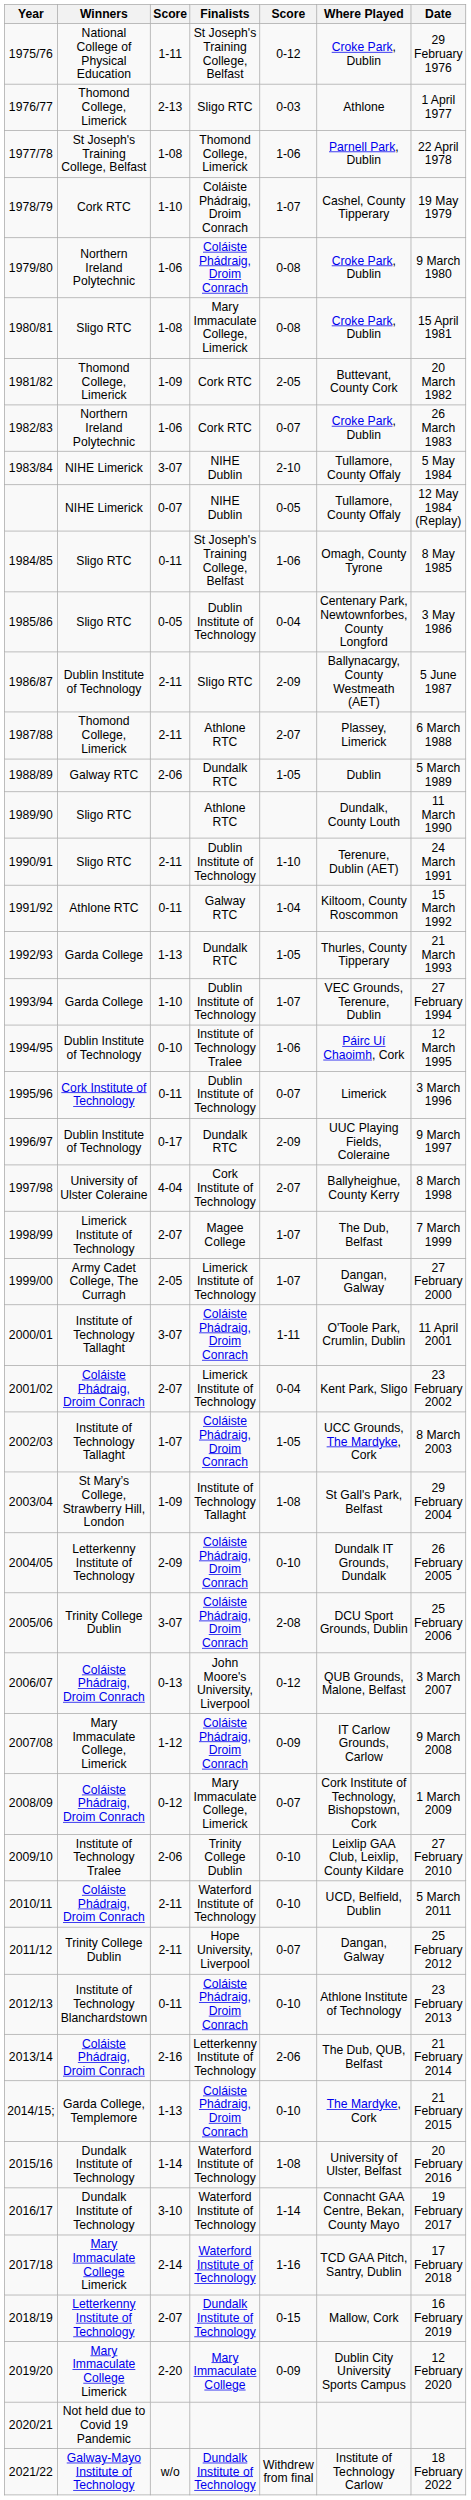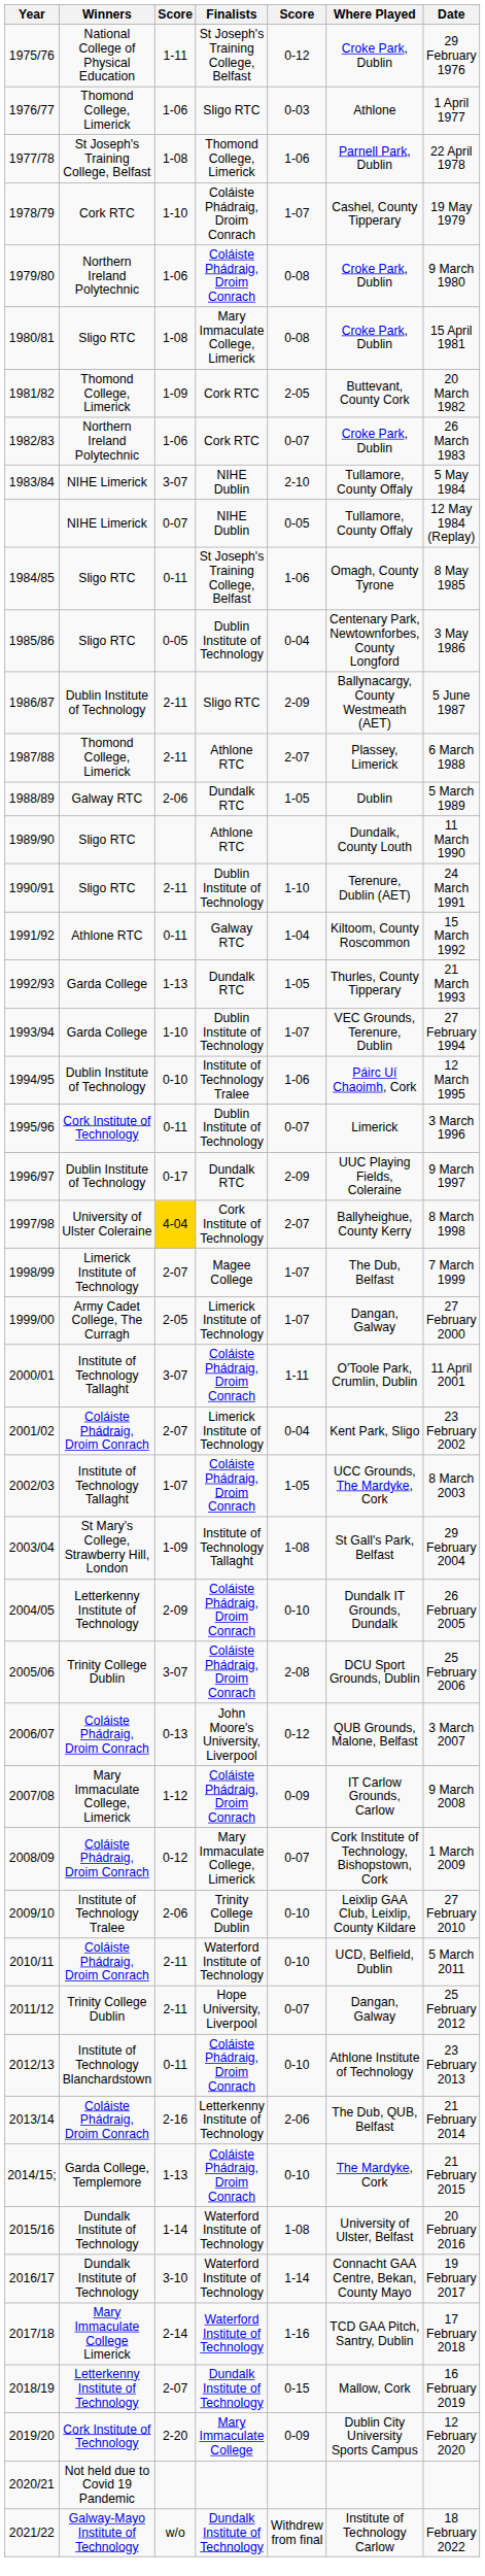 <table class="wikitable">
 <tr style="background:#efefef">
 <th>Year</th>
 <th>Winners</th>
 <th>Score</th>
 <th>Finalists</th>
 <th>Score</th>
 <th>Where Played</th>
 <th>Date</th>
 </tr>
 <tr align="center">
 <td>1975/76</td>
 <td>National College of Physical Education</td>
 <td>1-11</td>
 <td>St Joseph's Training College, Belfast</td>
 <td>0-12</td>
 <td><a href='#'>Croke Park</a>, Dublin</td>
 <td>29 February 1976</td>
 </tr>
 <tr align="center">
 <td>1976/77</td>
 <td>Thomond College, Limerick</td>
-<td>2-13</td>
+<td>1-06</td>
 <td>Sligo RTC</td>
 <td>0-03</td>
 <td>Athlone</td>
 <td>1 April 1977</td>
 </tr>
 <tr align="center">
 <td>1977/78</td>
 <td>St Joseph's Training College, Belfast</td>
 <td>1-08</td>
 <td>Thomond College, Limerick</td>
 <td>1-06</td>
 <td><a href='#'>Parnell Park</a>, Dublin</td>
 <td>22 April 1978</td>
 </tr>
 <tr align="center">
 <td>1978/79</td>
 <td>Cork RTC</td>
 <td>1-10</td>
 <td>Coláiste Phádraig, Droim Conrach</td>
 <td>1-07</td>
 <td>Cashel, County Tipperary</td>
 <td>19 May 1979</td>
 </tr>
 <tr align="center">
 <td>1979/80</td>
 <td>Northern Ireland Polytechnic</td>
 <td>1-06</td>
 <td><a href='#'>Coláiste Phádraig, Droim Conrach</a></td>
 <td>0-08</td>
 <td><a href='#'>Croke Park</a>, Dublin</td>
 <td>9 March 1980</td>
 </tr>
 <tr align="center">
 <td>1980/81</td>
 <td>Sligo RTC</td>
 <td>1-08</td>
 <td>Mary Immaculate College, Limerick</td>
 <td>0-08</td>
 <td><a href='#'>Croke Park</a>, Dublin</td>
 <td>15 April 1981</td>
 </tr>
 <tr align="center">
 <td>1981/82</td>
 <td>Thomond College, Limerick</td>
 <td>1-09</td>
 <td>Cork RTC</td>
 <td>2-05</td>
 <td>Buttevant, County Cork</td>
 <td>20 March 1982</td>
 </tr>
 <tr align="center">
 <td>1982/83</td>
 <td>Northern Ireland Polytechnic</td>
 <td>1-06</td>
 <td>Cork RTC</td>
 <td>0-07</td>
 <td><a href='#'>Croke Park</a>, Dublin</td>
 <td>26 March 1983</td>
 </tr>
 <tr align="center">
 <td>1983/84</td>
 <td>NIHE Limerick</td>
 <td>3-07</td>
 <td>NIHE Dublin</td>
 <td>2-10</td>
 <td>Tullamore, County Offaly</td>
 <td>5 May 1984</td>
 </tr>
 <tr align="center">
 <td></td>
 <td>NIHE Limerick</td>
 <td>0-07</td>
 <td>NIHE Dublin</td>
 <td>0-05</td>
 <td>Tullamore, County Offaly</td>
 <td>12 May 1984 (Replay)</td>
 </tr>
 <tr align="center">
 <td>1984/85</td>
 <td>Sligo RTC</td>
 <td>0-11</td>
 <td>St Joseph's Training College, Belfast</td>
 <td>1-06</td>
 <td>Omagh, County Tyrone</td>
 <td>8 May 1985</td>
 </tr>
 <tr align="center">
 <td>1985/86</td>
 <td>Sligo RTC</td>
 <td>0-05</td>
 <td>Dublin Institute of Technology</td>
 <td>0-04</td>
 <td>Centenary Park, Newtownforbes, County Longford</td>
 <td>3 May 1986</td>
 </tr>
 <tr align="center">
 <td>1986/87</td>
 <td>Dublin Institute of Technology</td>
 <td>2-11</td>
 <td>Sligo RTC</td>
 <td>2-09</td>
 <td>Ballynacargy, County Westmeath (AET)</td>
 <td>5 June 1987</td>
 </tr>
 <tr align="center">
 <td>1987/88</td>
 <td>Thomond College, Limerick</td>
 <td>2-11</td>
 <td>Athlone RTC</td>
 <td>2-07</td>
 <td>Plassey, Limerick</td>
 <td>6 March 1988</td>
 </tr>
 <tr align="center">
 <td>1988/89</td>
 <td>Galway RTC</td>
 <td>2-06</td>
 <td>Dundalk RTC</td>
 <td>1-05</td>
 <td>Dublin</td>
 <td>5 March 1989</td>
 </tr>
 <tr align="center">
 <td>1989/90</td>
 <td>Sligo RTC</td>
 <td></td>
 <td>Athlone RTC</td>
 <td></td>
 <td>Dundalk, County Louth</td>
 <td>11 March 1990</td>
 </tr>
 <tr align="center">
 <td>1990/91</td>
 <td>Sligo RTC</td>
 <td>2-11</td>
 <td>Dublin Institute of Technology</td>
 <td>1-10</td>
 <td>Terenure, Dublin (AET)</td>
 <td>24 March 1991</td>
 </tr>
 <tr align="center">
 <td>1991/92</td>
 <td>Athlone RTC</td>
 <td>0-11</td>
 <td>Galway RTC</td>
 <td>1-04</td>
 <td>Kiltoom, County Roscommon</td>
 <td>15 March 1992</td>
 </tr>
 <tr align="center">
 <td>1992/93</td>
 <td>Garda College</td>
 <td>1-13</td>
 <td>Dundalk RTC</td>
 <td>1-05</td>
 <td>Thurles, County Tipperary</td>
 <td>21 March 1993</td>
 </tr>
 <tr align="center">
 <td>1993/94</td>
 <td>Garda College</td>
 <td>1-10</td>
 <td>Dublin Institute of Technology</td>
 <td>1-07</td>
 <td>VEC Grounds, Terenure, Dublin</td>
 <td>27 February 1994</td>
 </tr>
 <tr align="center">
 <td>1994/95</td>
 <td>Dublin Institute of Technology</td>
 <td>0-10</td>
 <td>Institute of Technology Tralee</td>
 <td>1-06</td>
 <td><a href='#'>Páirc Uí Chaoimh</a>, Cork</td>
 <td>12 March 1995</td>
 </tr>
 <tr align="center">
 <td>1995/96</td>
 <td><a href='#'>Cork Institute of Technology</a></td>
 <td>0-11</td>
 <td>Dublin Institute of Technology</td>
 <td>0-07</td>
 <td>Limerick</td>
 <td>3 March 1996</td>
 </tr>
 <tr align="center">
 <td>1996/97</td>
 <td>Dublin Institute of Technology</td>
 <td>0-17</td>
 <td>Dundalk RTC</td>
 <td>2-09</td>
 <td>UUC Playing Fields, Coleraine</td>
 <td>9 March 1997</td>
 </tr>
 <tr align="center">
 <td>1997/98</td>
 <td>University of Ulster Coleraine</td>
-<td>4-04</td>
+<td style="background: gold;">4-04</td>
 <td>Cork Institute of Technology</td>
 <td>2-07</td>
 <td>Ballyheighue, County Kerry</td>
 <td>8 March 1998</td>
 </tr>
 <tr align="center">
 <td>1998/99</td>
 <td>Limerick Institute of Technology</td>
 <td>2-07</td>
 <td>Magee College</td>
 <td>1-07</td>
 <td>The Dub, Belfast</td>
 <td>7 March 1999</td>
 </tr>
 <tr align="center">
 <td>1999/00</td>
 <td>Army Cadet College, The Curragh</td>
 <td>2-05</td>
 <td>Limerick Institute of Technology</td>
 <td>1-07</td>
 <td>Dangan, Galway</td>
 <td>27 February 2000</td>
 </tr>
 <tr align="center">
 <td>2000/01</td>
 <td>Institute of Technology Tallaght</td>
 <td>3-07</td>
 <td><a href='#'>Coláiste Phádraig, Droim Conrach</a></td>
 <td>1-11</td>
 <td>O'Toole Park, Crumlin, Dublin</td>
 <td>11 April 2001</td>
 </tr>
 <tr align="center">
 <td>2001/02</td>
 <td><a href='#'>Coláiste Phádraig, Droim Conrach</a></td>
 <td>2-07</td>
 <td>Limerick Institute of Technology</td>
 <td>0-04</td>
 <td>Kent Park, Sligo</td>
 <td>23 February 2002</td>
 </tr>
 <tr align="center">
 <td>2002/03</td>
 <td>Institute of Technology Tallaght</td>
 <td>1-07</td>
 <td><a href='#'>Coláiste Phádraig, Droim Conrach</a></td>
 <td>1-05</td>
 <td>UCC Grounds, <a href='#'>The Mardyke</a>, Cork</td>
 <td>8 March 2003</td>
 </tr>
 <tr align="center">
 <td>2003/04</td>
 <td>St Mary’s College, Strawberry Hill, London</td>
 <td>1-09</td>
 <td>Institute of Technology Tallaght</td>
 <td>1-08</td>
 <td>St Gall's Park, Belfast</td>
 <td>29 February 2004</td>
 </tr>
 <tr align="center">
 <td>2004/05</td>
 <td>Letterkenny Institute of Technology</td>
 <td>2-09</td>
 <td><a href='#'>Coláiste Phádraig, Droim Conrach</a></td>
 <td>0-10</td>
 <td>Dundalk IT Grounds, Dundalk</td>
 <td>26 February 2005</td>
 </tr>
 <tr align="center">
 <td>2005/06</td>
 <td>Trinity College Dublin</td>
 <td>3-07</td>
 <td><a href='#'>Coláiste Phádraig, Droim Conrach</a></td>
 <td>2-08</td>
 <td>DCU Sport Grounds, Dublin</td>
 <td>25 February 2006</td>
 </tr>
 <tr align="center">
 <td>2006/07</td>
 <td><a href='#'>Coláiste Phádraig, Droim Conrach</a></td>
 <td>0-13</td>
 <td>John Moore's University, Liverpool</td>
 <td>0-12</td>
 <td>QUB Grounds, Malone, Belfast</td>
 <td>3 March 2007</td>
 </tr>
 <tr align="center">
 <td>2007/08</td>
 <td>Mary Immaculate College, Limerick</td>
 <td>1-12</td>
 <td><a href='#'>Coláiste Phádraig, Droim Conrach</a></td>
 <td>0-09</td>
 <td>IT Carlow Grounds, Carlow</td>
 <td>9 March 2008</td>
 </tr>
 <tr align="center">
 <td>2008/09</td>
 <td><a href='#'>Coláiste Phádraig, Droim Conrach</a></td>
 <td>0-12</td>
 <td>Mary Immaculate College, Limerick</td>
 <td>0-07</td>
 <td>Cork Institute of Technology, Bishopstown, Cork</td>
 <td>1 March 2009</td>
 </tr>
 <tr align="center">
 <td>2009/10</td>
 <td>Institute of Technology Tralee</td>
 <td>2-06</td>
 <td>Trinity College Dublin</td>
 <td>0-10</td>
 <td>Leixlip GAA Club, Leixlip, County Kildare</td>
 <td>27 February 2010</td>
 </tr>
 <tr align="center">
 <td>2010/11</td>
 <td><a href='#'>Coláiste Phádraig, Droim Conrach</a></td>
 <td>2-11</td>
 <td>Waterford Institute of Technology</td>
 <td>0-10</td>
 <td>UCD, Belfield, Dublin</td>
 <td>5 March 2011</td>
 </tr>
 <tr align="center">
 <td>2011/12</td>
 <td>Trinity College Dublin</td>
 <td>2-11</td>
 <td>Hope University, Liverpool</td>
 <td>0-07</td>
 <td>Dangan, Galway</td>
 <td>25 February 2012</td>
 </tr>
 <tr align="center">
 <td>2012/13</td>
 <td>Institute of Technology Blanchardstown</td>
 <td>0-11</td>
 <td><a href='#'>Coláiste Phádraig, Droim Conrach</a></td>
 <td>0-10</td>
 <td>Athlone Institute of Technology</td>
 <td>23 February 2013</td>
 </tr>
 <tr align="center">
 <td>2013/14</td>
 <td><a href='#'>Coláiste Phádraig, Droim Conrach</a></td>
 <td>2-16</td>
 <td>Letterkenny Institute of Technology</td>
 <td>2-06</td>
 <td>The Dub, QUB, Belfast</td>
 <td>21 February 2014</td>
 </tr>
 <tr align="center">
 <td>2014/15;</td>
 <td>Garda College, Templemore</td>
 <td>1-13</td>
 <td><a href='#'>Coláiste Phádraig, Droim Conrach</a></td>
 <td>0-10</td>
 <td><a href='#'>The Mardyke</a>, Cork</td>
 <td>21 February 2015</td>
 </tr>
 <tr align="center">
 <td>2015/16</td>
 <td>Dundalk Institute of Technology</td>
 <td>1-14</td>
 <td>Waterford Institute of Technology</td>
 <td>1-08</td>
 <td>University of Ulster, Belfast</td>
 <td>20 February 2016</td>
 </tr>
 <tr align="center">
 <td>2016/17</td>
 <td>Dundalk Institute of Technology</td>
 <td>3-10</td>
 <td>Waterford Institute of Technology</td>
 <td>1-14</td>
 <td>Connacht GAA Centre, Bekan, County Mayo</td>
 <td>19 February 2017</td>
 </tr>
 <tr align="center">
 <td>2017/18</td>
 <td><a href='#'>Mary Immaculate College</a> Limerick</td>
 <td>2-14</td>
 <td><a href='#'>Waterford Institute of Technology</a></td>
 <td>1-16</td>
 <td>TCD GAA Pitch, Santry, Dublin</td>
 <td>17 February 2018</td>
 </tr>
 <tr align="center">
 <td>2018/19</td>
 <td><a href='#'>Letterkenny Institute of Technology</a></td>
 <td>2-07</td>
 <td><a href='#'>Dundalk Institute of Technology</a></td>
 <td>0-15</td>
 <td>Mallow, Cork</td>
 <td>16 February 2019</td>
 </tr>
 <tr align="center">
 <td>2019/20</td>
-<td><a href='#'>Mary Immaculate College</a> Limerick</td>
+<td><a href='#'>Cork Institute of Technology</a></td>
 <td>2-20</td>
 <td><a href='#'>Mary Immaculate College</a></td>
 <td>0-09</td>
 <td>Dublin City University Sports Campus</td>
 <td>12 February 2020</td>
 </tr>
 <tr align="center">
 <td>2020/21</td>
 <td>Not held due to Covid 19 Pandemic</td>
 <td></td>
 <td></td>
 <td></td>
 <td></td>
 <td></td>
 </tr>
 <tr align="center">
 <td>2021/22</td>
 <td><a href='#'>Galway-Mayo Institute of Technology</a></td>
 <td>w/o</td>
 <td><a href='#'>Dundalk Institute of Technology</a></td>
 <td>Withdrew from final</td>
 <td>Institute of Technology Carlow</td>
 <td>18 February 2022</td>
 </tr>
 </table>
